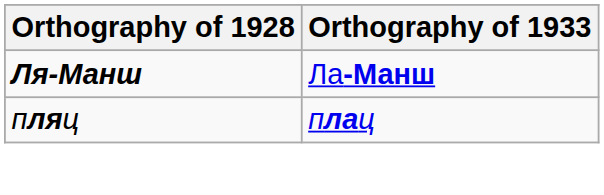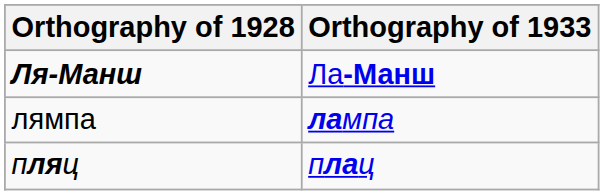 <table class="wikitable">
 <tr>
 <th>Orthography of 1928</th>
 <th>Orthography of 1933</th>
 </tr>
 <tr>
 <td><strong><em>Ля<strong>-Манш<em></td>
 <td></em><a href='#'></strong>Ла<strong>-Манш</a><em></td>
 </tr>
 <tr>
+<td></em></strong>ля</strong>мпа</em></td>
+<td><em><a href='#'><strong>ла</strong>мпа</a></em></td>
+</tr>
+<tr>
 <td><em>п<strong>ля</strong>ц</em></td>
 <td><em><a href='#'>п<strong>ла</strong>ц</a></em></td>
 </tr>
 </table>
